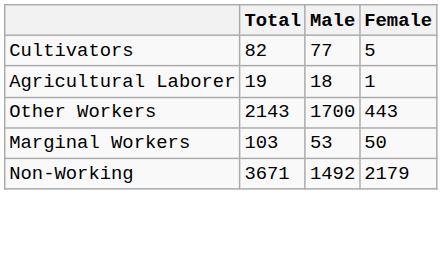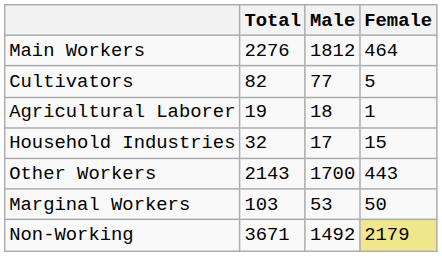 <table class="wikitable">
 <tr>
 <th></th>
 <th>Total</th>
 <th>Male</th>
 <th>Female</th>
+</tr>
+<tr>
+<td>Main Workers</td>
+<td>2276</td>
+<td>1812</td>
+<td>464</td>
 </tr>
 <tr>
 <td>Cultivators</td>
 <td>82</td>
 <td>77</td>
 <td>5</td>
 </tr>
 <tr>
 <td>Agricultural Laborer</td>
 <td>19</td>
 <td>18</td>
 <td>1</td>
+</tr>
+<tr>
+<td>Household Industries</td>
+<td>32</td>
+<td>17</td>
+<td>15</td>
 </tr>
 <tr>
 <td>Other Workers</td>
 <td>2143</td>
 <td>1700</td>
 <td>443</td>
 </tr>
 <tr>
 <td>Marginal Workers</td>
 <td>103</td>
 <td>53</td>
 <td>50</td>
 </tr>
 <tr>
 <td>Non-Working</td>
 <td>3671</td>
 <td>1492</td>
-<td>2179</td>
+<td style="background: khaki;">2179</td>
 </tr>
 </table>
